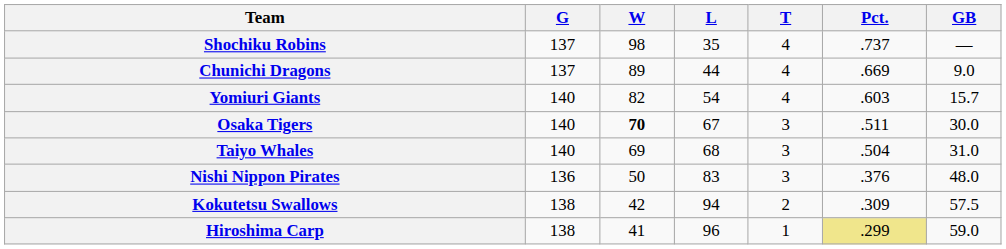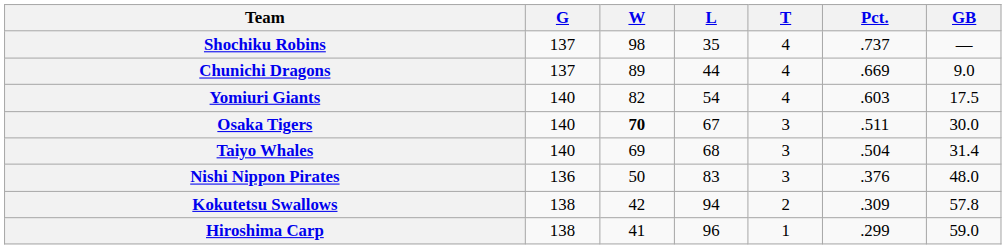 <table class="wikitable plainrowheaders" width="60%" style="text-align:center;">
 <tr>
 <th scope="col" width="35%">Team</th>
 <th scope="col" width="5%"><a href='#'>G</a></th>
 <th scope="col" width="5%"><a href='#'>W</a></th>
 <th scope="col" width="5%"><a href='#'>L</a></th>
 <th scope="col" width="5%"><a href='#'>T</a></th>
 <th scope="col" width="7%"><a href='#'>Pct.</a></th>
 <th scope="col" width="5%"><a href='#'>GB</a></th>
 </tr>
 <tr>
 <th scope="row" style="text-align:center;"><a href='#'>Shochiku Robins</a></th>
 <td>137</td>
 <td>98</td>
 <td>35</td>
 <td>4</td>
 <td>.737</td>
 <td>—</td>
 </tr>
 <tr>
 <th scope="row" style="text-align:center;"><a href='#'>Chunichi Dragons</a></th>
 <td>137</td>
 <td>89</td>
 <td>44</td>
 <td>4</td>
 <td>.669</td>
 <td>9.0</td>
 </tr>
 <tr>
 <th scope="row" style="text-align:center;"><a href='#'>Yomiuri Giants</a></th>
 <td>140</td>
 <td>82</td>
 <td>54</td>
 <td>4</td>
 <td>.603</td>
-<td>15.7</td>
+<td>17.5</td>
 </tr>
 <tr>
 <th scope="row" style="text-align:center;"><a href='#'>Osaka Tigers</a></th>
 <td>140</td>
 <td><strong>70</strong></td>
 <td>67</td>
 <td>3</td>
 <td>.511</td>
 <td>30.0</td>
 </tr>
 <tr>
 <th scope="row" style="text-align:center;"><a href='#'>Taiyo Whales</a></th>
 <td>140</td>
 <td>69</td>
 <td>68</td>
 <td>3</td>
 <td>.504</td>
-<td>31.0</td>
+<td>31.4</td>
 </tr>
 <tr>
 <th scope="row" style="text-align:center;"><a href='#'>Nishi Nippon Pirates</a></th>
 <td>136</td>
 <td>50</td>
 <td>83</td>
 <td>3</td>
 <td>.376</td>
 <td>48.0</td>
 </tr>
 <tr>
 <th scope="row" style="text-align:center;"><a href='#'>Kokutetsu Swallows</a></th>
 <td>138</td>
 <td>42</td>
 <td>94</td>
 <td>2</td>
 <td>.309</td>
-<td>57.5</td>
+<td>57.8</td>
 </tr>
 <tr>
 <th scope="row" style="text-align:center;"><a href='#'>Hiroshima Carp</a></th>
 <td>138</td>
 <td>41</td>
 <td>96</td>
 <td>1</td>
-<td style="background: khaki;">.299</td>
+<td>.299</td>
 <td>59.0</td>
 </tr>
 </table>
